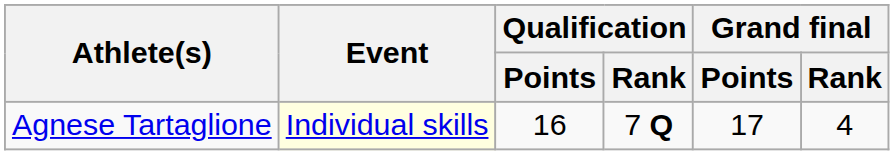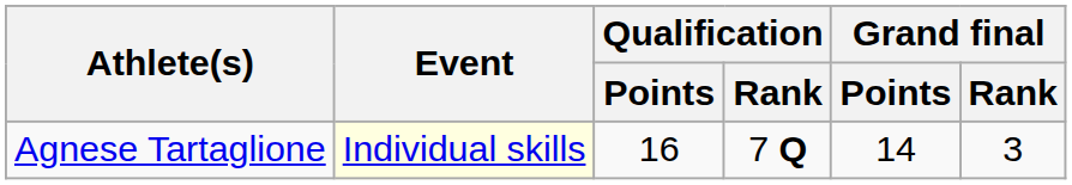 <table class="wikitable">
 <tr>
 <th rowspan="2">Athlete(s)</th>
 <th rowspan="2">Event</th>
 <th colspan="2">Qualification</th>
 <th colspan="2">Grand final</th>
 </tr>
 <tr>
 <th>Points</th>
 <th>Rank</th>
 <th>Points</th>
 <th>Rank</th>
 </tr>
 <tr>
 <td><a href='#'>Agnese Tartaglione</a></td>
 <td style="background: lightyellow;"><a href='#'>Individual skills</a></td>
 <td align="center">16</td>
 <td align="center">7 <strong>Q</strong></td>
-<td align="center">17</td>
-<td align="center">4</td>
+<td align="center">14</td>
+<td align="center">3</td>
 </tr>
 </table>
